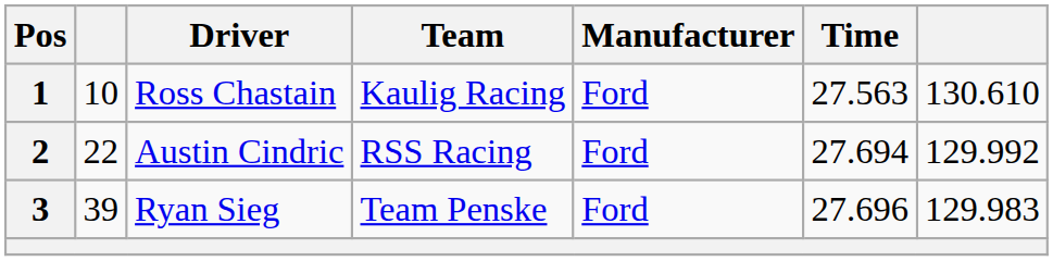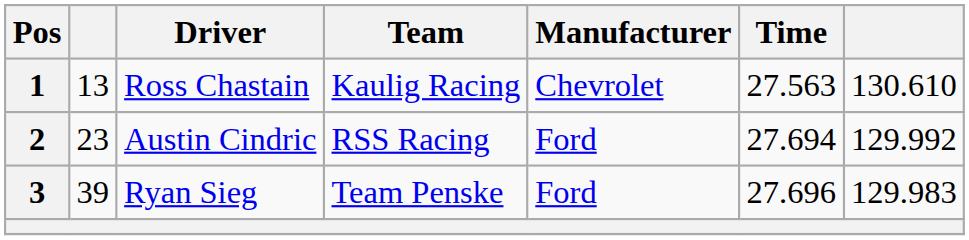 <table class="wikitable" style="font-size:95%">
 <tr>
 <th>Pos</th>
 <th></th>
 <th>Driver</th>
 <th>Team</th>
 <th>Manufacturer</th>
 <th>Time</th>
 <th></th>
 </tr>
 <tr>
 <th>1</th>
-<td>10</td>
+<td>13</td>
 <td><a href='#'>Ross Chastain</a></td>
 <td><a href='#'>Kaulig Racing</a></td>
-<td><a href='#'>Ford</a></td>
+<td><a href='#'>Chevrolet</a></td>
 <td>27.563</td>
 <td>130.610</td>
 </tr>
 <tr>
 <th>2</th>
-<td>22</td>
+<td>23</td>
 <td><a href='#'>Austin Cindric</a></td>
 <td><a href='#'>RSS Racing</a></td>
 <td><a href='#'>Ford</a></td>
 <td>27.694</td>
 <td>129.992</td>
 </tr>
 <tr>
 <th>3</th>
 <td>39</td>
 <td><a href='#'>Ryan Sieg</a></td>
 <td><a href='#'>Team Penske</a></td>
 <td><a href='#'>Ford</a></td>
 <td>27.696</td>
 <td>129.983</td>
 </tr>
 <tr>
 <th colspan="7"></th>
 </tr>
 <tr>
 </tr>
 </table>
